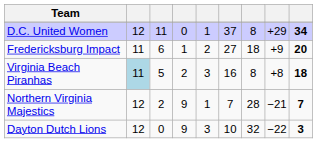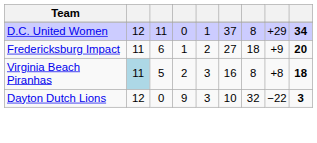 <table class="wikitable" style="text-align: center;">
 <tr>
 <th width="165">Team</th>
 <th width="25"></th>
 <th width="25"></th>
 <th width="25"></th>
 <th width="25"></th>
 <th width="25"></th>
 <th width="25"></th>
 <th width="25"></th>
 <th width="25"></th>
 </tr>
 <tr>
 </tr>
 <tr bgcolor=#CCCCFF>
 <td align=left><a href='#'>D.C. United Women</a></td>
 <td>12</td>
 <td>11</td>
 <td>0</td>
 <td>1</td>
 <td>37</td>
 <td>8</td>
 <td>+29</td>
 <td><strong>34</strong></td>
 </tr>
 <tr>
 <td align=left><a href='#'>Fredericksburg Impact</a></td>
 <td>11</td>
 <td>6</td>
 <td>1</td>
 <td>2</td>
 <td>27</td>
 <td>18</td>
 <td>+9</td>
 <td><strong>20</strong></td>
 </tr>
 <tr>
 <td align=left><a href='#'>Virginia Beach Piranhas</a></td>
 <td style="background: lightblue;">11</td>
 <td>5</td>
 <td>2</td>
 <td>3</td>
 <td>16</td>
 <td>8</td>
 <td>+8</td>
 <td><strong>18</strong></td>
 </tr>
 <tr>
-<td align=left><a href='#'>Northern Virginia Majestics</a></td>
-<td>12</td>
-<td>2</td>
-<td>9</td>
-<td>1</td>
-<td>7</td>
-<td>28</td>
-<td>−21</td>
-<td><strong>7</strong></td>
-</tr>
-<tr>
 <td align=left><a href='#'>Dayton Dutch Lions</a></td>
 <td>12</td>
 <td>0</td>
 <td>9</td>
 <td>3</td>
 <td>10</td>
 <td>32</td>
 <td>−22</td>
 <td><strong>3</strong></td>
 </tr>
 </table>
